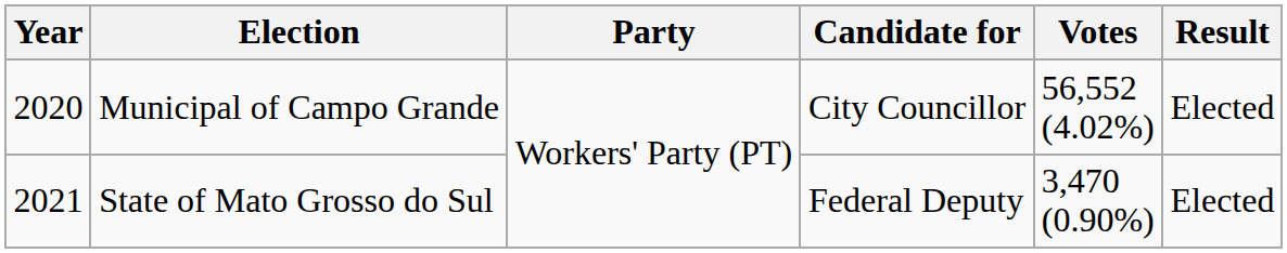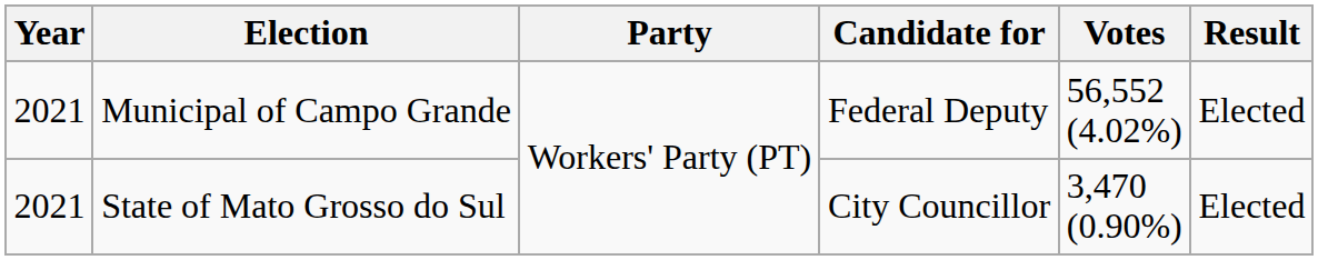 <table class="wikitable">
 <tr>
 <th>Year</th>
 <th>Election</th>
 <th>Party</th>
 <th>Candidate for</th>
 <th>Votes</th>
 <th>Result</th>
 </tr>
 <tr>
-<td>2020</td>
+<td>2021</td>
 <td>Municipal of Campo Grande</td>
 <td rowspan="2">Workers' Party (PT)</td>
-<td>City Councillor</td>
+<td>Federal Deputy</td>
 <td>56,552<br>(4.02%)</td>
 <td>Elected</td>
 </tr>
 <tr>
 <td>2021</td>
 <td>State of Mato Grosso do Sul</td>
-<td>Federal Deputy</td>
+<td>City Councillor</td>
 <td>3,470<br>(0.90%)</td>
 <td>Elected</td>
 </tr>
 </table>
